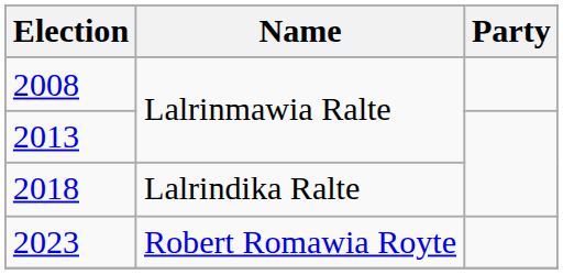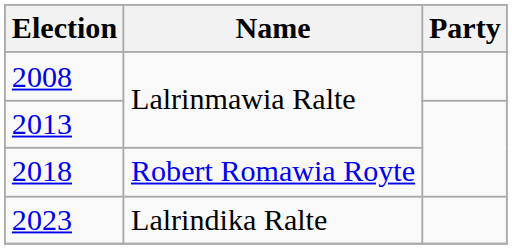 <table class="wikitable sortable">
 <tr>
 <th>Election</th>
 <th>Name</th>
 <th colspan=2>Party</th>
 </tr>
 <tr>
 <td><a href='#'>2008</a></td>
 <td rowspan=2>Lalrinmawia Ralte</td>
 <td></td>
 </tr>
 <tr>
 <td><a href='#'>2013</a></td>
 </tr>
 <tr>
 <td><a href='#'>2018</a></td>
-<td>Lalrindika Ralte</td>
+<td><a href='#'>Robert Romawia Royte</a></td>
 </tr>
 <tr>
 <td><a href='#'>2023</a></td>
-<td><a href='#'>Robert Romawia Royte</a></td>
+<td>Lalrindika Ralte</td>
 <td></td>
 </tr>
 <tr>
 </tr>
 </table>
